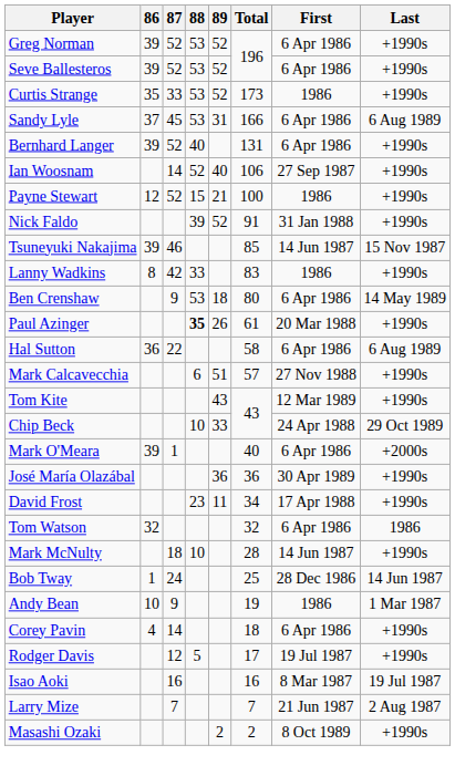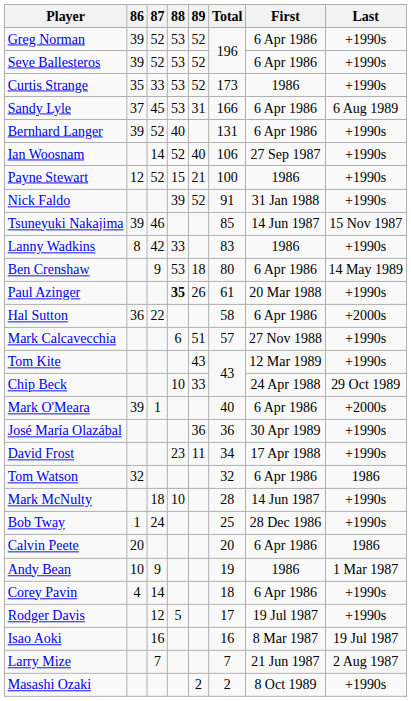 <table class="sortable wikitable"  style="text-align:center;font-size:95%">
 <tr>
 <th>Player</th>
 <th>86</th>
 <th>87</th>
 <th>88</th>
 <th>89</th>
 <th>Total</th>
 <th>First</th>
 <th>Last</th>
 </tr>
 <tr>
 <td align=left> <a href='#'>Greg Norman</a></td>
 <td>39</td>
 <td>52</td>
 <td>53</td>
 <td>52</td>
 <td rowspan=2>196</td>
 <td>6 Apr 1986</td>
 <td>+1990s</td>
 </tr>
 <tr>
 <td align=left> <a href='#'>Seve Ballesteros</a></td>
 <td>39</td>
 <td>52</td>
 <td>53</td>
 <td>52</td>
 <td>6 Apr 1986</td>
 <td>+1990s</td>
 </tr>
 <tr>
 <td align=left> <a href='#'>Curtis Strange</a></td>
 <td>35</td>
 <td>33</td>
 <td>53</td>
 <td>52</td>
 <td>173</td>
 <td>1986</td>
 <td>+1990s</td>
 </tr>
 <tr>
 <td align=left> <a href='#'>Sandy Lyle</a></td>
 <td>37</td>
 <td>45</td>
 <td>53</td>
 <td>31</td>
 <td>166</td>
 <td>6 Apr 1986</td>
 <td>6 Aug 1989</td>
 </tr>
 <tr>
 <td align=left> <a href='#'>Bernhard Langer</a></td>
 <td>39</td>
 <td>52</td>
 <td>40</td>
 <td></td>
 <td>131</td>
 <td>6 Apr 1986</td>
 <td>+1990s</td>
 </tr>
 <tr>
 <td align=left> <a href='#'>Ian Woosnam</a></td>
 <td></td>
 <td>14</td>
 <td>52</td>
 <td>40</td>
 <td>106</td>
 <td>27 Sep 1987</td>
 <td>+1990s</td>
 </tr>
 <tr>
 <td align=left> <a href='#'>Payne Stewart</a></td>
 <td>12</td>
 <td>52</td>
 <td>15</td>
 <td>21</td>
 <td>100</td>
 <td>1986</td>
 <td>+1990s</td>
 </tr>
 <tr>
 <td align=left> <a href='#'>Nick Faldo</a></td>
 <td></td>
 <td></td>
 <td>39</td>
 <td>52</td>
 <td>91</td>
 <td>31 Jan 1988</td>
 <td>+1990s</td>
 </tr>
 <tr>
 <td align=left> <a href='#'>Tsuneyuki Nakajima</a></td>
 <td>39</td>
 <td>46</td>
 <td></td>
 <td></td>
 <td>85</td>
 <td>14 Jun 1987</td>
 <td>15 Nov 1987</td>
 </tr>
 <tr>
 <td align=left> <a href='#'>Lanny Wadkins</a></td>
 <td>8</td>
 <td>42</td>
 <td>33</td>
 <td></td>
 <td>83</td>
 <td>1986</td>
 <td>+1990s</td>
 </tr>
 <tr>
 <td align=left> <a href='#'>Ben Crenshaw</a></td>
 <td></td>
 <td>9</td>
 <td>53</td>
 <td>18</td>
 <td>80</td>
 <td>6 Apr 1986</td>
 <td>14 May 1989</td>
 </tr>
 <tr>
 <td align=left> <a href='#'>Paul Azinger</a></td>
 <td></td>
 <td></td>
 <td><strong>35</strong></td>
 <td>26</td>
 <td>61</td>
 <td>20 Mar 1988</td>
 <td>+1990s</td>
 </tr>
 <tr>
 <td align=left> <a href='#'>Hal Sutton</a></td>
 <td>36</td>
 <td>22</td>
 <td></td>
 <td></td>
 <td>58</td>
 <td>6 Apr 1986</td>
-<td>6 Aug 1989</td>
+<td>+2000s</td>
 </tr>
 <tr>
 <td align=left> <a href='#'>Mark Calcavecchia</a></td>
 <td></td>
 <td></td>
 <td>6</td>
 <td>51</td>
 <td>57</td>
 <td>27 Nov 1988</td>
 <td>+1990s</td>
 </tr>
 <tr>
 <td align=left> <a href='#'>Tom Kite</a></td>
 <td></td>
 <td></td>
 <td></td>
 <td>43</td>
 <td rowspan=2>43</td>
 <td>12 Mar 1989</td>
 <td>+1990s</td>
 </tr>
 <tr>
 <td align=left> <a href='#'>Chip Beck</a></td>
 <td></td>
 <td></td>
 <td>10</td>
 <td>33</td>
 <td>24 Apr 1988</td>
 <td>29 Oct 1989</td>
 </tr>
 <tr>
 <td align=left> <a href='#'>Mark O'Meara</a></td>
 <td>39</td>
 <td>1</td>
 <td></td>
 <td></td>
 <td>40</td>
 <td>6 Apr 1986</td>
 <td>+2000s</td>
 </tr>
 <tr>
 <td align=left> <a href='#'>José María Olazábal</a></td>
 <td></td>
 <td></td>
 <td></td>
 <td>36</td>
 <td>36</td>
 <td>30 Apr 1989</td>
 <td>+1990s</td>
 </tr>
 <tr>
 <td align=left> <a href='#'>David Frost</a></td>
 <td></td>
 <td></td>
 <td>23</td>
 <td>11</td>
 <td>34</td>
 <td>17 Apr 1988</td>
 <td>+1990s</td>
 </tr>
 <tr>
 <td align=left> <a href='#'>Tom Watson</a></td>
 <td>32</td>
 <td></td>
 <td></td>
 <td></td>
 <td>32</td>
 <td>6 Apr 1986</td>
 <td>1986</td>
 </tr>
 <tr>
 <td align=left> <a href='#'>Mark McNulty</a></td>
 <td></td>
 <td>18</td>
 <td>10</td>
 <td></td>
 <td>28</td>
 <td>14 Jun 1987</td>
 <td>+1990s</td>
 </tr>
 <tr>
 <td align=left> <a href='#'>Bob Tway</a></td>
 <td>1</td>
 <td>24</td>
 <td></td>
 <td></td>
 <td>25</td>
 <td>28 Dec 1986</td>
-<td>14 Jun 1987</td>
+<td>+1990s</td>
+</tr>
+<tr>
+<td align=left> <a href='#'>Calvin Peete</a></td>
+<td>20</td>
+<td></td>
+<td></td>
+<td></td>
+<td>20</td>
+<td>6 Apr 1986</td>
+<td>1986</td>
 </tr>
 <tr>
 <td align=left> <a href='#'>Andy Bean</a></td>
 <td>10</td>
 <td>9</td>
 <td></td>
 <td></td>
 <td>19</td>
 <td>1986</td>
 <td>1 Mar 1987</td>
 </tr>
 <tr>
 <td align=left> <a href='#'>Corey Pavin</a></td>
 <td>4</td>
 <td>14</td>
 <td></td>
 <td></td>
 <td>18</td>
 <td>6 Apr 1986</td>
 <td>+1990s</td>
 </tr>
 <tr>
 <td align=left> <a href='#'>Rodger Davis</a></td>
 <td></td>
 <td>12</td>
 <td>5</td>
 <td></td>
 <td>17</td>
 <td>19 Jul 1987</td>
 <td>+1990s</td>
 </tr>
 <tr>
 <td align=left> <a href='#'>Isao Aoki</a></td>
 <td></td>
 <td>16</td>
 <td></td>
 <td></td>
 <td>16</td>
 <td>8 Mar 1987</td>
 <td>19 Jul 1987</td>
 </tr>
 <tr>
 <td align=left> <a href='#'>Larry Mize</a></td>
 <td></td>
 <td>7</td>
 <td></td>
 <td></td>
 <td>7</td>
 <td>21 Jun 1987</td>
 <td>2 Aug 1987</td>
 </tr>
 <tr>
 <td align=left> <a href='#'>Masashi Ozaki</a></td>
 <td></td>
 <td></td>
 <td></td>
 <td>2</td>
 <td>2</td>
 <td>8 Oct 1989</td>
 <td>+1990s</td>
 </tr>
 </table>
